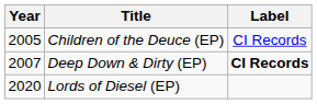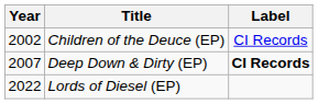 <table class="wikitable">
 <tr>
 <th>Year</th>
 <th>Title</th>
 <th Record label>Label</th>
 </tr>
 <tr>
-<td align="center">2005</td>
+<td align="center">2002</td>
 <td><em>Children of the Deuce</em> (EP)</td>
 <td align="center"><a href='#'>CI Records</a></td>
 </tr>
 <tr>
 <td align="center">2007</td>
 <td><em>Deep Down & Dirty</em> (EP)</td>
 <td align="center"><strong>CI Records</strong></td>
 </tr>
 <tr>
-<td align="center">2020</td>
+<td align="center">2022</td>
 <td><em>Lords of Diesel</em> (EP)</td>
 <td align="center"></td>
 </tr>
 </table>
